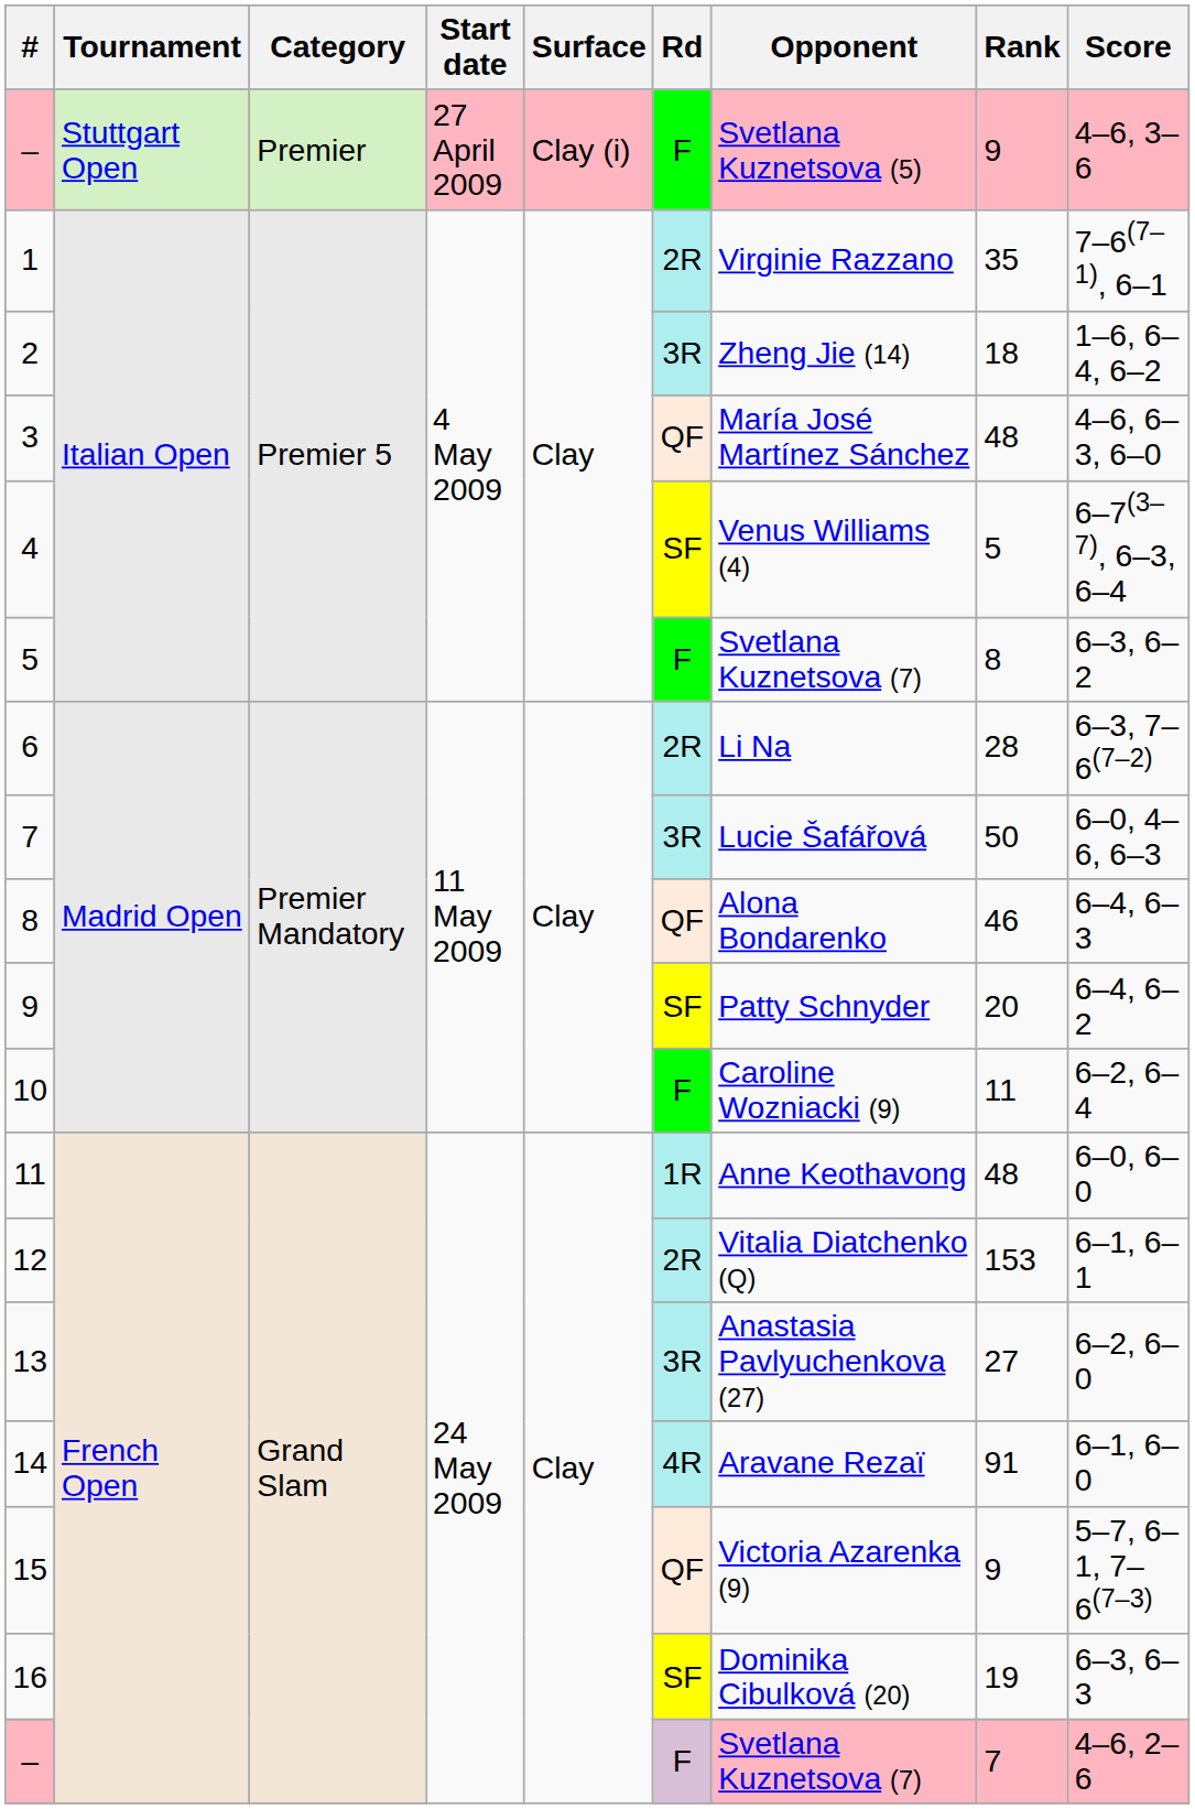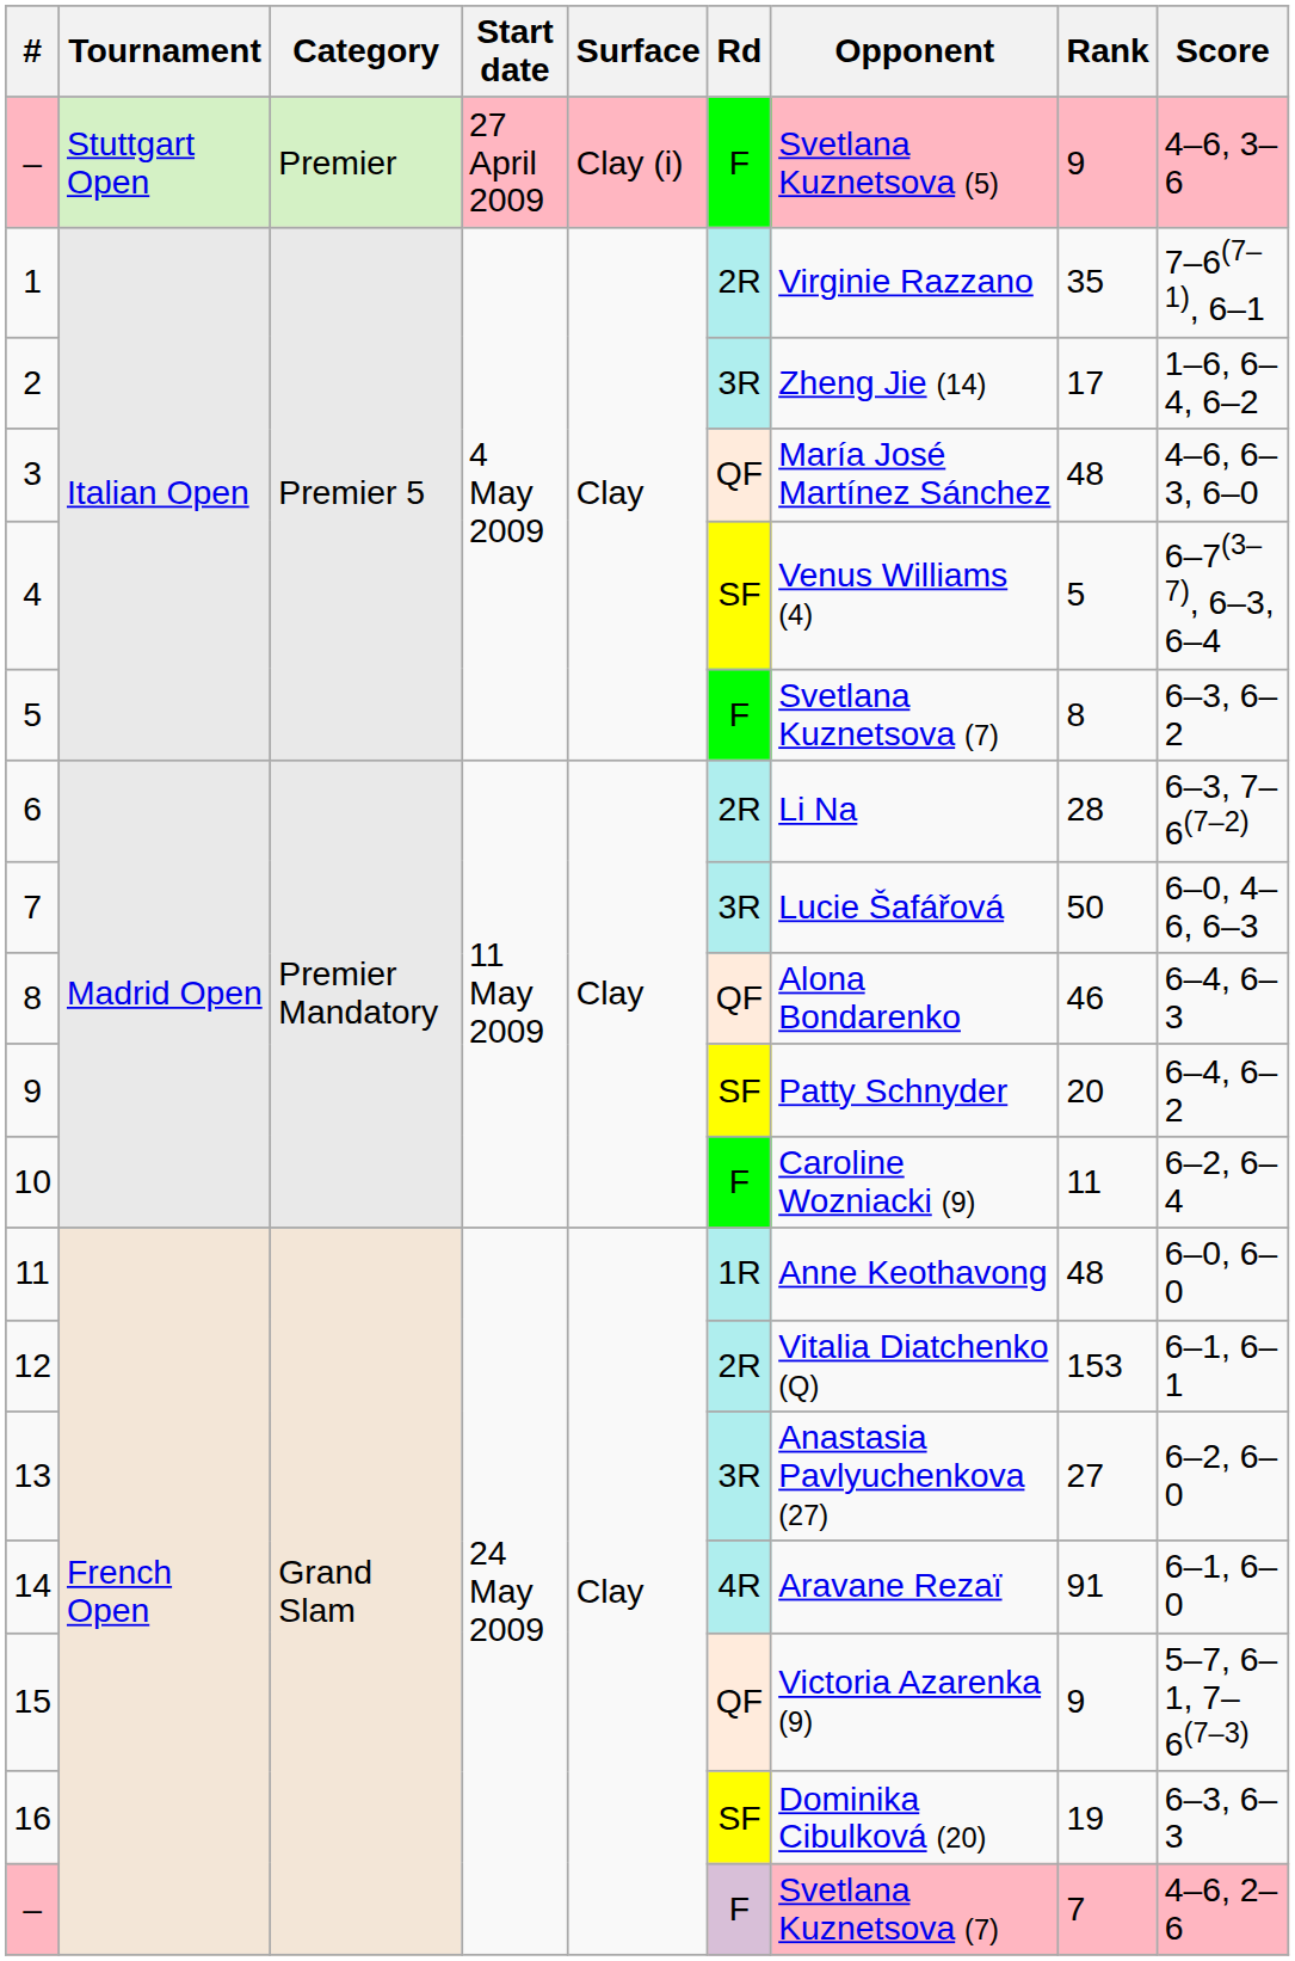 <table class="wikitable sortable">
 <tr>
 <th scope="col">#</th>
 <th scope="col">Tournament</th>
 <th scope="col">Category</th>
 <th scope="col">Start date</th>
 <th scope="col">Surface</th>
 <th scope="col">Rd</th>
 <th scope="col">Opponent</th>
 <th scope="col">Rank</th>
 <th scope="col" class="unsortable">Score</th>
 </tr>
 <tr style="background:lightpink">
 <td style="text-align:center">–</td>
 <td style="background:#d4f1c5;"><a href='#'>Stuttgart Open</a></td>
 <td style="background:#d4f1c5;">Premier</td>
 <td>27 April 2009</td>
 <td>Clay (i)</td>
 <td style="text-align:center; background:lime;">F</td>
 <td> <a href='#'>Svetlana Kuznetsova</a> <small>(5)</small></td>
 <td style="text-align:left">9</td>
 <td>4–6, 3–6</td>
 </tr>
 <tr>
 <td style="text-align:center">1</td>
 <td style="background:#E9E9E9;" rowspan="5"><a href='#'>Italian Open</a></td>
 <td style="background:#E9E9E9;" rowspan="5">Premier 5</td>
 <td rowspan="5">4 May 2009</td>
 <td rowspan="5">Clay</td>
 <td style="text-align:center; background:#afeeee;">2R</td>
 <td> <a href='#'>Virginie Razzano</a></td>
 <td style="text-align:left">35</td>
 <td>7–6<sup>(7–1)</sup>, 6–1</td>
 </tr>
 <tr>
 <td style="text-align:center">2</td>
 <td style="text-align:center; background:#afeeee;">3R</td>
 <td> <a href='#'>Zheng Jie</a> <small>(14)</small></td>
-<td style="text-align:left">18</td>
+<td style="text-align:left">17</td>
 <td>1–6, 6–4, 6–2</td>
 </tr>
 <tr>
 <td style="text-align:center">3</td>
 <td style="text-align:center; background:#ffebdc;">QF</td>
 <td> <a href='#'>María José Martínez Sánchez</a></td>
 <td style="text-align:left">48</td>
 <td>4–6, 6–3, 6–0</td>
 </tr>
 <tr>
 <td style="text-align:center">4</td>
 <td style="text-align:center; background:yellow;">SF</td>
 <td> <a href='#'>Venus Williams</a> <small>(4)</small></td>
 <td style="text-align:left">5</td>
 <td>6–7<sup>(3–7)</sup>, 6–3, 6–4</td>
 </tr>
 <tr>
 <td style="text-align:center">5</td>
 <td style="text-align:center; background:lime;">F</td>
 <td> <a href='#'>Svetlana Kuznetsova</a> <small>(7)</small></td>
 <td style="text-align:left">8</td>
 <td>6–3, 6–2</td>
 </tr>
 <tr>
 <td style="text-align:center">6</td>
 <td style="background:#e9e9e9;" rowspan="5"><a href='#'>Madrid Open</a></td>
 <td style="background:#e9e9e9;" rowspan="5">Premier Mandatory</td>
 <td rowspan="5">11 May 2009</td>
 <td rowspan="5">Clay</td>
 <td style="text-align:center; background:#afeeee;">2R</td>
 <td> <a href='#'>Li Na</a></td>
 <td style="text-align:left">28</td>
 <td>6–3, 7–6<sup>(7–2)</sup></td>
 </tr>
 <tr>
 <td style="text-align:center">7</td>
 <td style="text-align:center; background:#afeeee;">3R</td>
 <td> <a href='#'>Lucie Šafářová</a></td>
 <td style="text-align:left">50</td>
 <td>6–0, 4–6, 6–3</td>
 </tr>
 <tr>
 <td style="text-align:center">8</td>
 <td style="text-align:center; background:#ffebdc;">QF</td>
 <td> <a href='#'>Alona Bondarenko</a></td>
 <td style="text-align:left">46</td>
 <td>6–4, 6–3</td>
 </tr>
 <tr>
 <td style="text-align:center">9</td>
 <td style="text-align:center; background:yellow;">SF</td>
 <td> <a href='#'>Patty Schnyder</a></td>
 <td style="text-align:left">20</td>
 <td>6–4, 6–2</td>
 </tr>
 <tr>
 <td style="text-align:center">10</td>
 <td style="text-align:center; background:lime;">F</td>
 <td> <a href='#'>Caroline Wozniacki</a> <small>(9)</small></td>
 <td style="text-align:left">11</td>
 <td>6–2, 6–4</td>
 </tr>
 <tr>
 <td style="text-align:center">11</td>
 <td style="background:#f3e6d7;" rowspan="7"><a href='#'>French Open</a></td>
 <td style="background:#f3e6d7;" rowspan="7">Grand Slam</td>
 <td rowspan="7">24 May 2009</td>
 <td rowspan="7">Clay</td>
 <td style="text-align:center; background:#afeeee;">1R</td>
 <td> <a href='#'>Anne Keothavong</a></td>
 <td style="text-align:left">48</td>
 <td>6–0, 6–0</td>
 </tr>
 <tr>
 <td style="text-align:center">12</td>
 <td style="text-align:center; background:#afeeee;">2R</td>
 <td> <a href='#'>Vitalia Diatchenko</a> <small>(Q)</small></td>
 <td style="text-align:left">153</td>
 <td>6–1, 6–1</td>
 </tr>
 <tr>
 <td style="text-align:center">13</td>
 <td style="text-align:center; background:#afeeee;">3R</td>
 <td> <a href='#'>Anastasia Pavlyuchenkova</a> <small>(27)</small></td>
 <td style="text-align:left">27</td>
 <td>6–2, 6–0</td>
 </tr>
 <tr>
 <td style="text-align:center">14</td>
 <td style="text-align:center; background:#afeeee;">4R</td>
 <td> <a href='#'>Aravane Rezaï</a></td>
 <td style="text-align:left">91</td>
 <td>6–1, 6–0</td>
 </tr>
 <tr>
 <td style="text-align:center">15</td>
 <td style="text-align:center; background:#ffebdc;">QF</td>
 <td> <a href='#'>Victoria Azarenka</a> <small>(9)</small></td>
 <td style="text-align:left">9</td>
 <td>5–7, 6–1, 7–6<sup>(7–3)</sup></td>
 </tr>
 <tr>
 <td style="text-align:center">16</td>
 <td style="text-align:center; background:yellow;">SF</td>
 <td> <a href='#'>Dominika Cibulková</a> <small>(20)</small></td>
 <td style="text-align:left">19</td>
 <td>6–3, 6–3</td>
 </tr>
 <tr bgcolor=lightpink>
 <td style="text-align:center">–</td>
 <td style="text-align:center; background:thistle;">F</td>
 <td> <a href='#'>Svetlana Kuznetsova</a> <small>(7)</small></td>
 <td style="text-align:left">7</td>
 <td>4–6, 2–6</td>
 </tr>
 </table>
